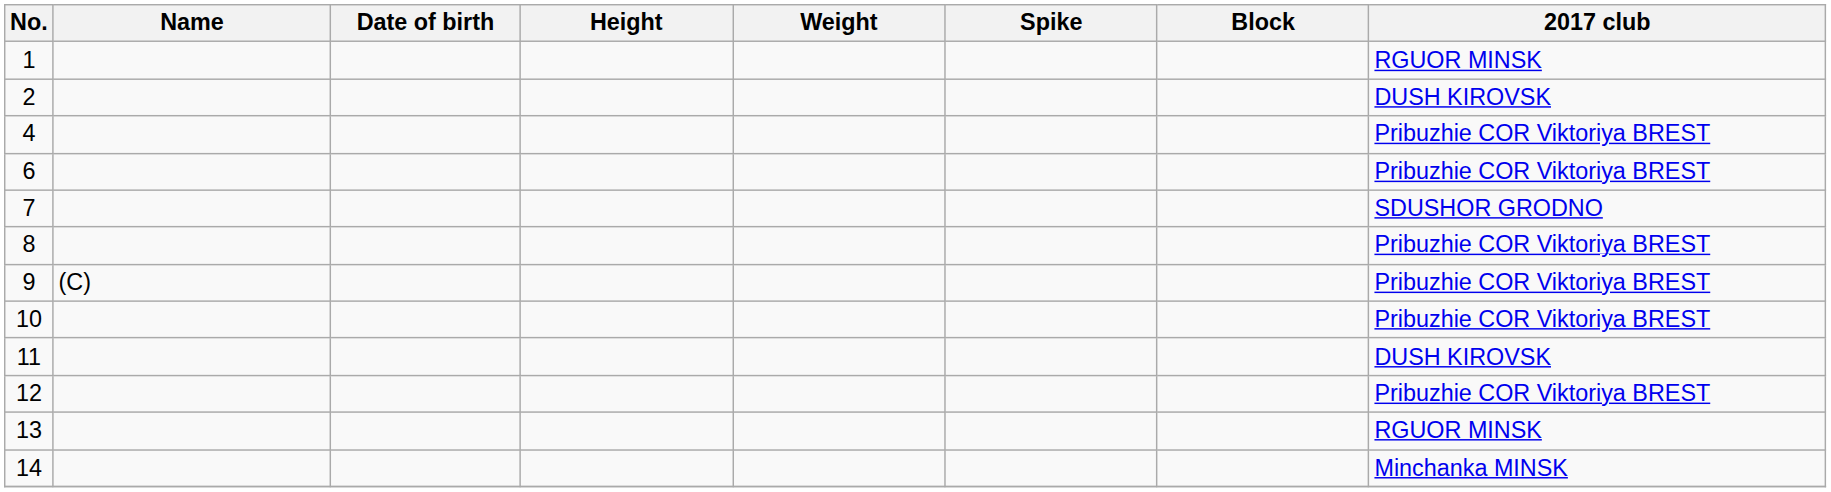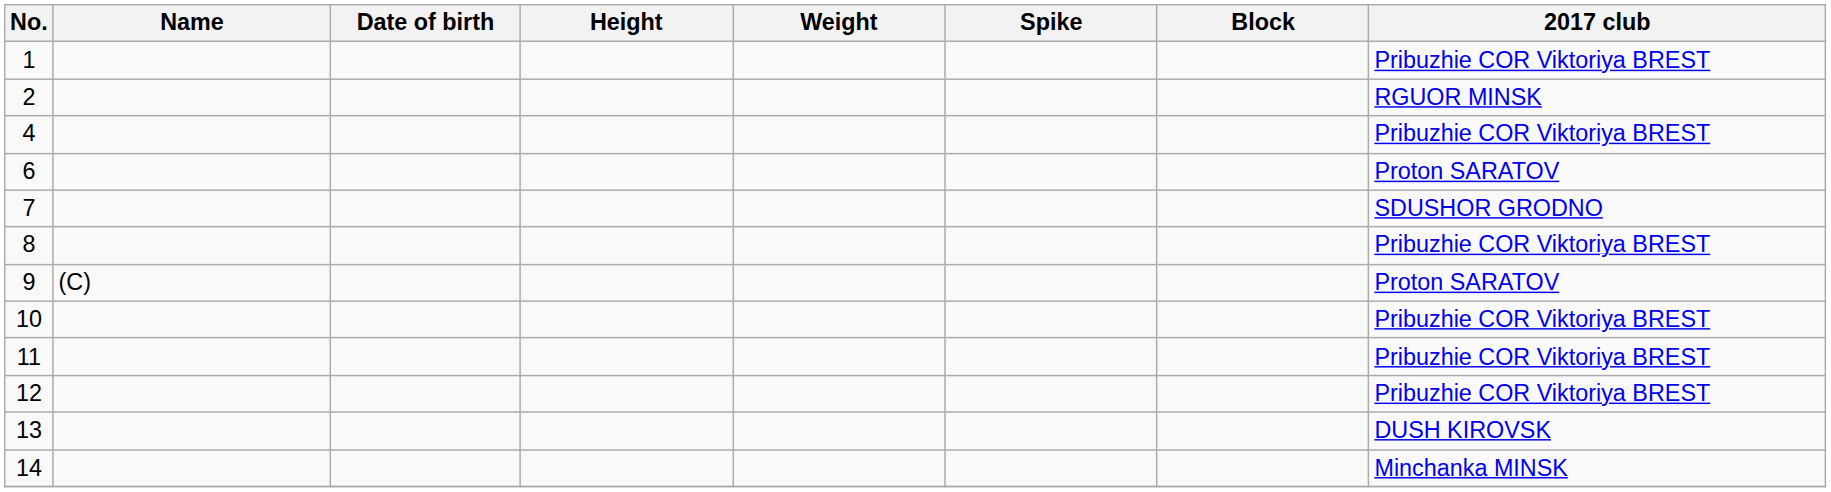 <table class="wikitable sortable" style="font-size:100%; text-align:center;">
 <tr>
 <th>No.</th>
 <th style="width:12em">Name</th>
 <th style="width:8em">Date of birth</th>
 <th style="width:9em">Height</th>
 <th style="width:9em">Weight</th>
 <th style="width:9em">Spike</th>
 <th style="width:9em">Block</th>
 <th style="width:20em">2017 club</th>
 </tr>
 <tr>
 <td>1</td>
 <td align=left></td>
 <td align=right></td>
 <td></td>
 <td></td>
 <td></td>
 <td></td>
-<td align=left> <a href='#'>RGUOR MINSK</a></td>
+<td align=left> <a href='#'>Pribuzhie COR Viktoriya BREST</a></td>
 </tr>
 <tr>
 <td>2</td>
 <td align=left></td>
 <td align=right></td>
 <td></td>
 <td></td>
 <td></td>
 <td></td>
-<td align=left> <a href='#'>DUSH KIROVSK</a></td>
+<td align=left> <a href='#'>RGUOR MINSK</a></td>
 </tr>
 <tr>
 <td>4</td>
 <td align=left></td>
 <td align=right></td>
 <td></td>
 <td></td>
 <td></td>
 <td></td>
 <td align=left> <a href='#'>Pribuzhie COR Viktoriya BREST</a></td>
 </tr>
 <tr>
 <td>6</td>
 <td align=left></td>
 <td align=right></td>
 <td></td>
 <td></td>
 <td></td>
 <td></td>
-<td align=left> <a href='#'>Pribuzhie COR Viktoriya BREST</a></td>
+<td align=left> <a href='#'>Proton SARATOV</a></td>
 </tr>
 <tr>
 <td>7</td>
 <td align=left></td>
 <td align=right></td>
 <td></td>
 <td></td>
 <td></td>
 <td></td>
 <td align=left> <a href='#'>SDUSHOR GRODNO</a></td>
 </tr>
 <tr>
 <td>8</td>
 <td align=left></td>
 <td align=right></td>
 <td></td>
 <td></td>
 <td></td>
 <td></td>
 <td align=left> <a href='#'>Pribuzhie COR Viktoriya BREST</a></td>
 </tr>
 <tr>
 <td>9</td>
 <td align=left> (C)</td>
 <td align=right></td>
 <td></td>
 <td></td>
 <td></td>
 <td></td>
-<td align=left> <a href='#'>Pribuzhie COR Viktoriya BREST</a></td>
+<td align=left> <a href='#'>Proton SARATOV</a></td>
 </tr>
 <tr>
 <td>10</td>
 <td align=left></td>
 <td align=right></td>
 <td></td>
 <td></td>
 <td></td>
 <td></td>
 <td align=left> <a href='#'>Pribuzhie COR Viktoriya BREST</a></td>
 </tr>
 <tr>
 <td>11</td>
 <td align=left></td>
 <td align=right></td>
 <td></td>
 <td></td>
 <td></td>
 <td></td>
-<td align=left> <a href='#'>DUSH KIROVSK</a></td>
+<td align=left> <a href='#'>Pribuzhie COR Viktoriya BREST</a></td>
 </tr>
 <tr>
 <td>12</td>
 <td align=left></td>
 <td align=right></td>
 <td></td>
 <td></td>
 <td></td>
 <td></td>
 <td align=left> <a href='#'>Pribuzhie COR Viktoriya BREST</a></td>
 </tr>
 <tr>
 <td>13</td>
 <td align=left></td>
 <td align=right></td>
 <td></td>
 <td></td>
 <td></td>
 <td></td>
-<td align=left> <a href='#'>RGUOR MINSK</a></td>
+<td align=left> <a href='#'>DUSH KIROVSK</a></td>
 </tr>
 <tr>
 <td>14</td>
 <td align=left></td>
 <td align=right></td>
 <td></td>
 <td></td>
 <td></td>
 <td></td>
 <td align=left> <a href='#'>Minchanka MINSK</a></td>
 </tr>
 <tr>
 </tr>
 </table>
